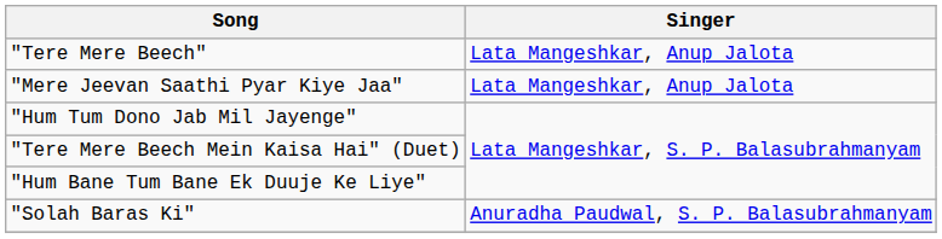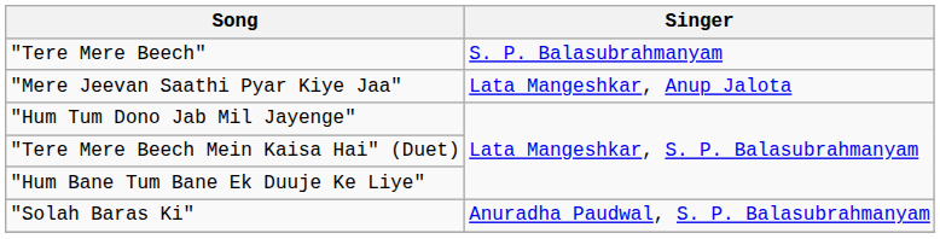 <table class="wikitable" style="font-size:90%">
 <tr>
 <th>Song</th>
 <th>Singer</th>
 </tr>
 <tr>
 <td>"Tere Mere Beech"</td>
-<td><a href='#'>Lata Mangeshkar</a>, <a href='#'>Anup Jalota</a></td>
+<td><a href='#'>S. P. Balasubrahmanyam</a></td>
 </tr>
 <tr>
 <td>"Mere Jeevan Saathi Pyar Kiye Jaa"</td>
 <td><a href='#'>Lata Mangeshkar</a>, <a href='#'>Anup Jalota</a></td>
 </tr>
 <tr>
 <td>"Hum Tum Dono Jab Mil Jayenge"</td>
 <td rowspan="3"><a href='#'>Lata Mangeshkar</a>, <a href='#'>S. P. Balasubrahmanyam</a></td>
 </tr>
 <tr>
 <td>"Tere Mere Beech Mein Kaisa Hai" (Duet)</td>
 </tr>
 <tr>
 <td>"Hum Bane Tum Bane Ek Duuje Ke Liye"</td>
 </tr>
 <tr>
 <td>"Solah Baras Ki"</td>
 <td><a href='#'>Anuradha Paudwal</a>, <a href='#'>S. P. Balasubrahmanyam</a></td>
 </tr>
 <tr>
 </tr>
 </table>
